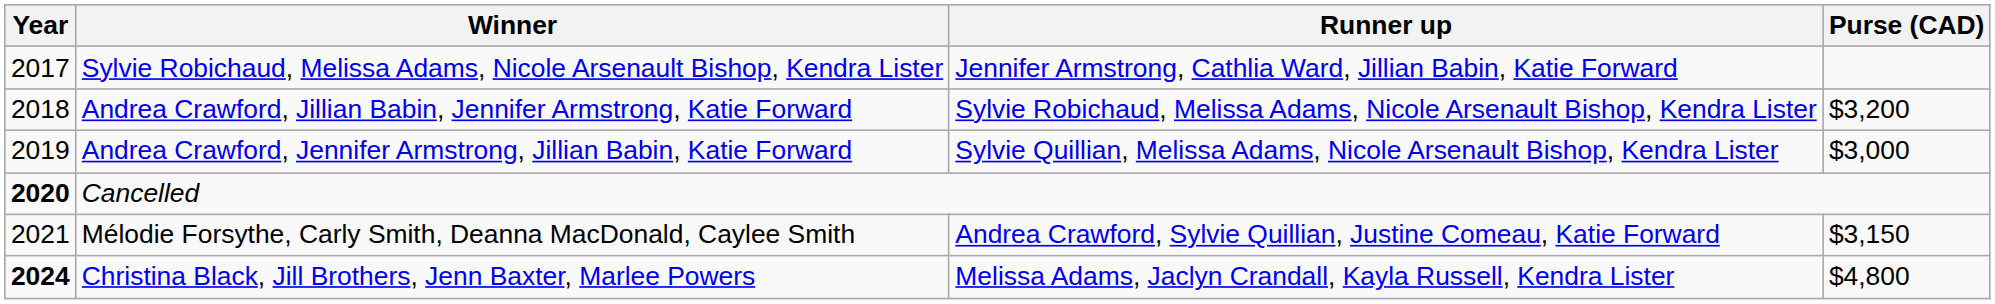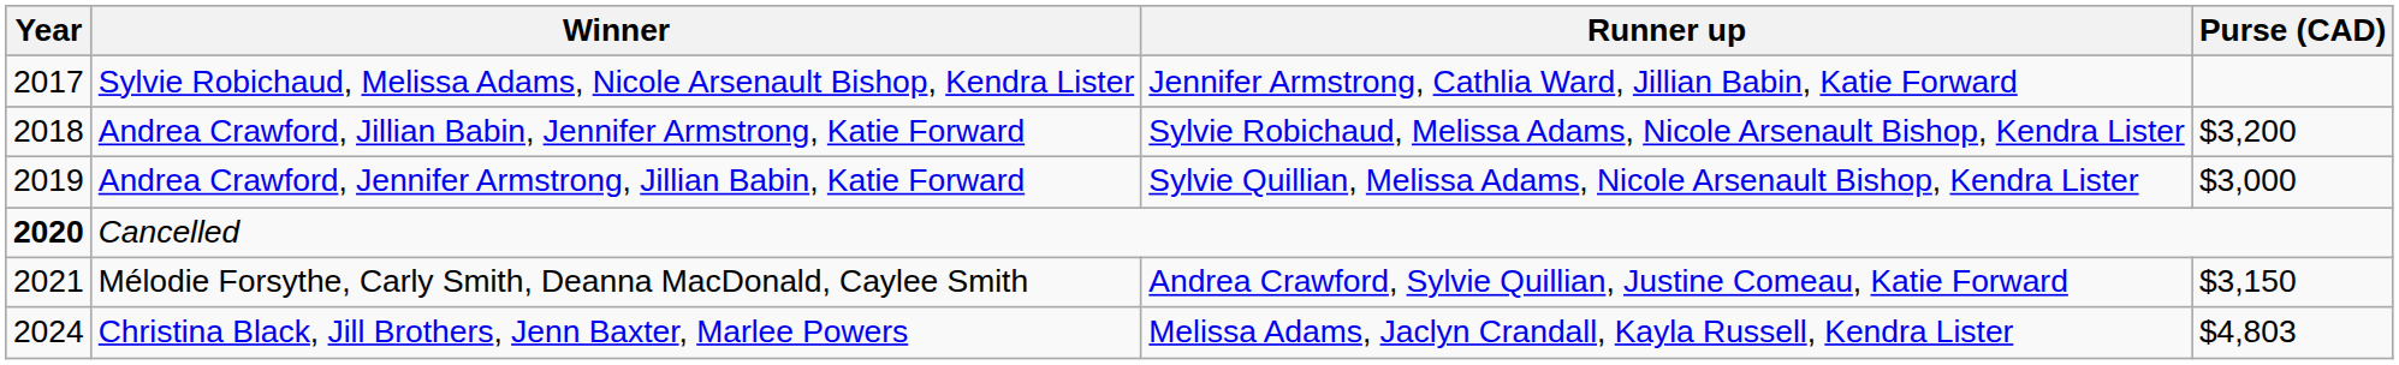 <table class="wikitable">
 <tr>
 <th scope="col">Year</th>
 <th scope="col">Winner</th>
 <th scope="col">Runner up</th>
 <th scope="col">Purse (CAD)</th>
 </tr>
 <tr>
 <td>2017</td>
 <td> <a href='#'>Sylvie Robichaud</a>, <a href='#'>Melissa Adams</a>, <a href='#'>Nicole Arsenault Bishop</a>, <a href='#'>Kendra Lister</a></td>
 <td> <a href='#'>Jennifer Armstrong</a>, <a href='#'>Cathlia Ward</a>, <a href='#'>Jillian Babin</a>, <a href='#'>Katie Forward</a></td>
 <td></td>
 </tr>
 <tr>
 <td>2018</td>
 <td> <a href='#'>Andrea Crawford</a>, <a href='#'>Jillian Babin</a>, <a href='#'>Jennifer Armstrong</a>, <a href='#'>Katie Forward</a></td>
 <td> <a href='#'>Sylvie Robichaud</a>, <a href='#'>Melissa Adams</a>, <a href='#'>Nicole Arsenault Bishop</a>, <a href='#'>Kendra Lister</a></td>
 <td>$3,200</td>
 </tr>
 <tr>
 <td>2019</td>
 <td> <a href='#'>Andrea Crawford</a>, <a href='#'>Jennifer Armstrong</a>, <a href='#'>Jillian Babin</a>, <a href='#'>Katie Forward</a></td>
 <td> <a href='#'>Sylvie Quillian</a>, <a href='#'>Melissa Adams</a>, <a href='#'>Nicole Arsenault Bishop</a>, <a href='#'>Kendra Lister</a></td>
 <td>$3,000</td>
 </tr>
 <tr>
 <td><strong>2020</strong></td>
 <td colspan="3"><em>Cancelled</em></td>
 </tr>
 <tr>
 <td>2021</td>
 <td> Mélodie Forsythe, Carly Smith, Deanna MacDonald, Caylee Smith</td>
 <td> <a href='#'>Andrea Crawford</a>, <a href='#'>Sylvie Quillian</a>, <a href='#'>Justine Comeau</a>, <a href='#'>Katie Forward</a></td>
 <td>$3,150</td>
 </tr>
 <tr>
-<td><strong>2024</strong></td>
+<td>2024</td>
 <td> <a href='#'>Christina Black</a>, <a href='#'>Jill Brothers</a>, <a href='#'>Jenn Baxter</a>, <a href='#'>Marlee Powers</a></td>
 <td> <a href='#'>Melissa Adams</a>, <a href='#'>Jaclyn Crandall</a>, <a href='#'>Kayla Russell</a>, <a href='#'>Kendra Lister</a></td>
-<td>$4,800</td>
+<td>$4,803</td>
 </tr>
 </table>
